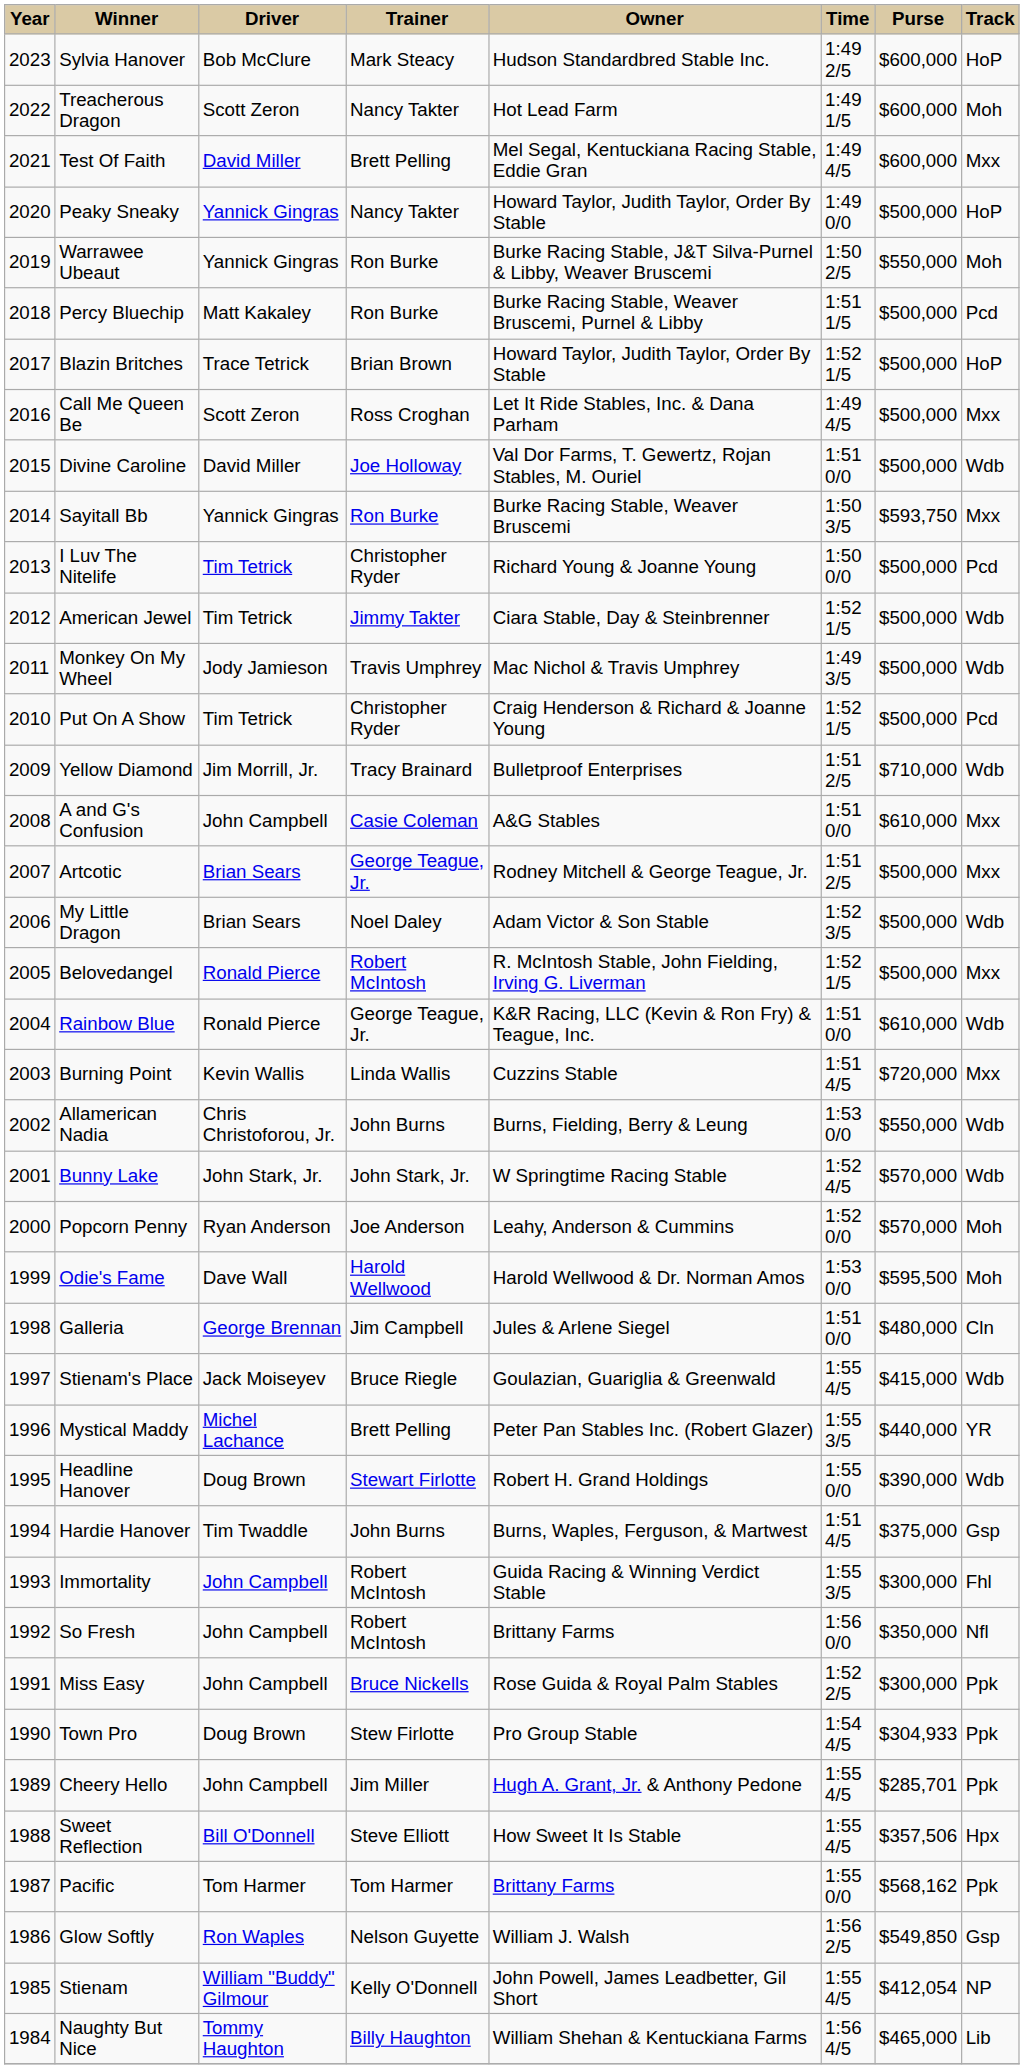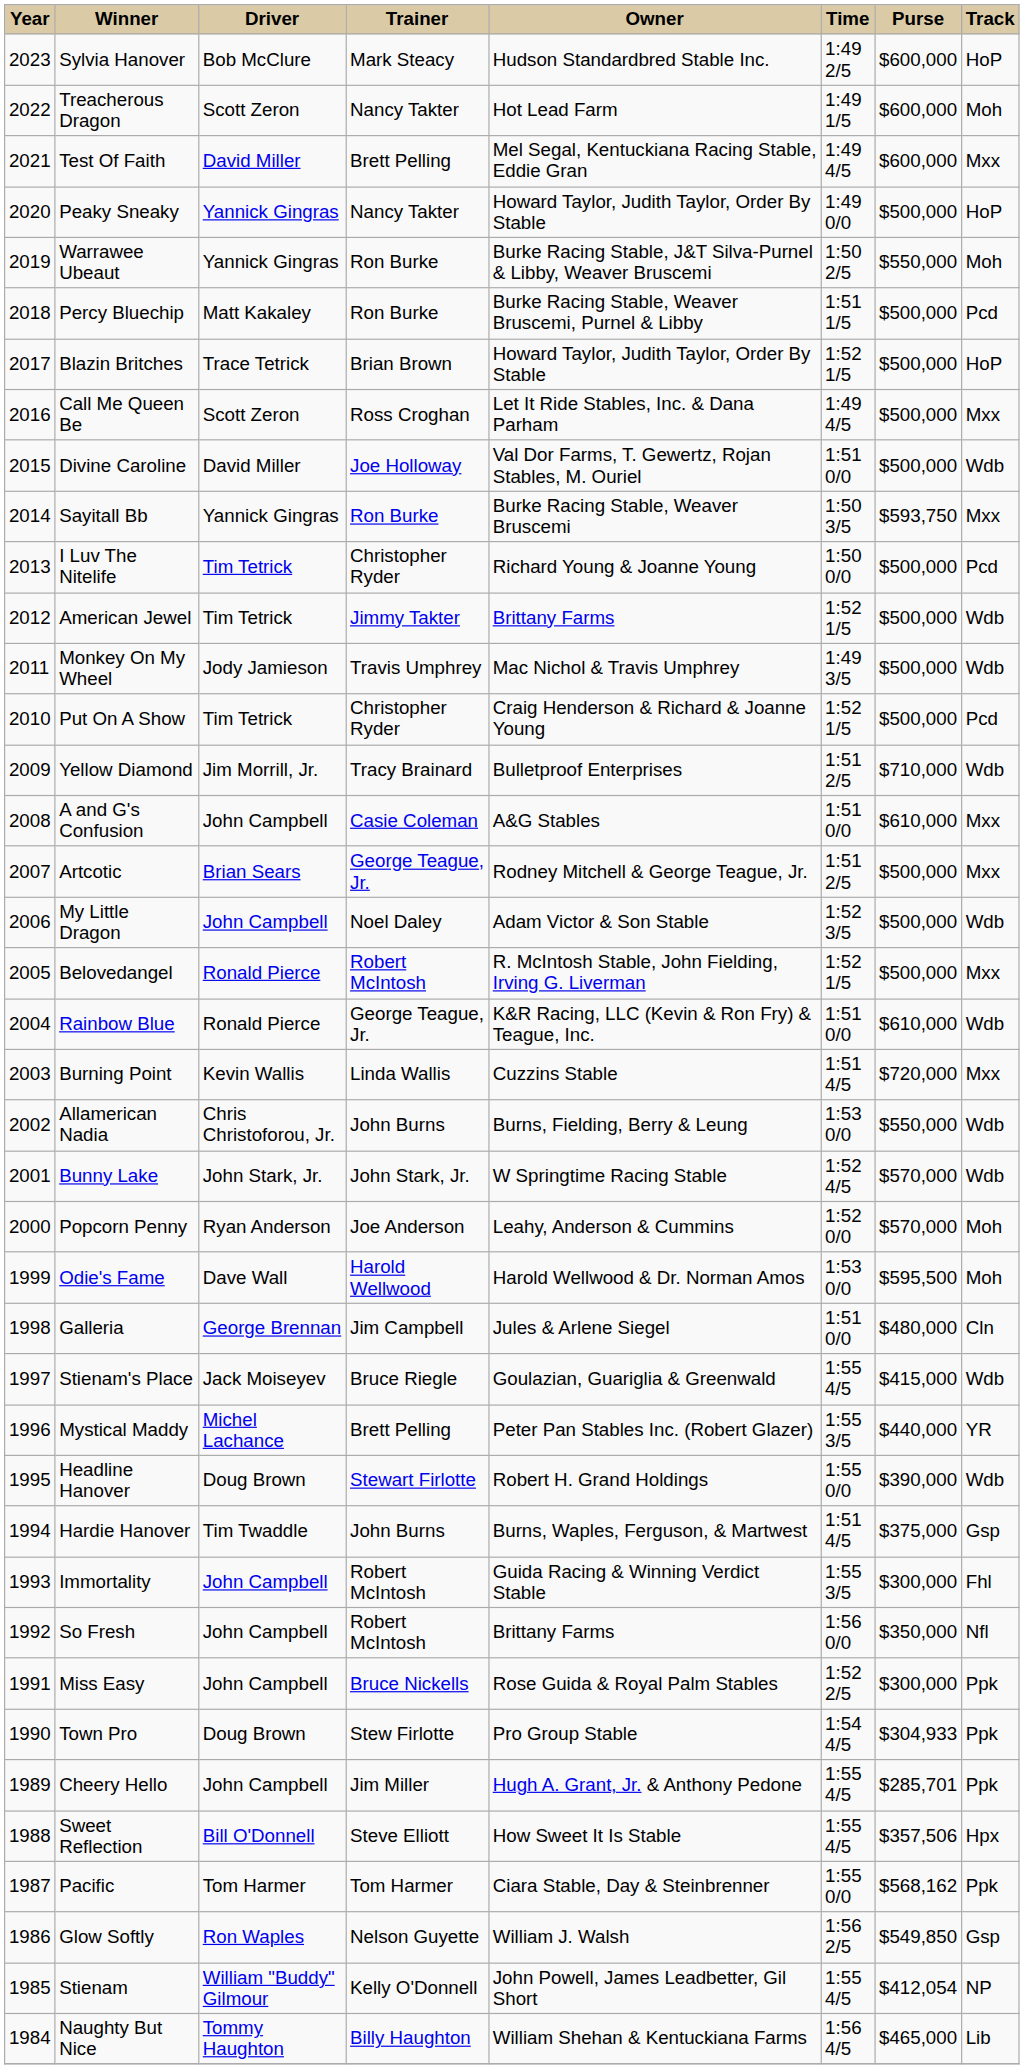 <table class="wikitable sortable">
 <tr>
 <th style="background-color:#DACAA5; width:30px">Year<br></th>
 <th style="background-color:#DACAA5; width:130px">Winner<br></th>
 <th style="background-color:#DACAA5; width:140px">Driver<br></th>
 <th style="background-color:#DACAA5; width:140px">Trainer<br></th>
 <th style="background-color:#DACAA5; width:420px">Owner<br></th>
 <th style="background-color:#DACAA5; width:40px">Time <br></th>
 <th style="background-color:#DACAA5; width:40px">Purse<br></th>
 <th style="background-color:#DACAA5; width:40px">Track<br></th>
 </tr>
 <tr>
 <td>2023</td>
 <td>Sylvia Hanover</td>
 <td>Bob McClure</td>
 <td>Mark Steacy</td>
 <td>Hudson Standardbred Stable Inc.</td>
 <td>1:49 2/5</td>
 <td>$600,000</td>
 <td>HoP</td>
 </tr>
 <tr>
 <td>2022</td>
 <td>Treacherous Dragon</td>
 <td>Scott Zeron</td>
 <td>Nancy Takter</td>
 <td>Hot Lead Farm</td>
 <td>1:49 1/5</td>
 <td>$600,000</td>
 <td>Moh</td>
 </tr>
 <tr>
 <td>2021</td>
 <td>Test Of Faith</td>
 <td><a href='#'>David Miller</a></td>
 <td>Brett Pelling</td>
 <td>Mel Segal, Kentuckiana Racing Stable, Eddie Gran</td>
 <td>1:49 4/5</td>
 <td>$600,000</td>
 <td>Mxx</td>
 </tr>
 <tr>
 <td>2020</td>
 <td>Peaky Sneaky</td>
 <td><a href='#'>Yannick Gingras</a></td>
 <td>Nancy Takter</td>
 <td>Howard Taylor, Judith Taylor, Order By Stable</td>
 <td>1:49 0/0</td>
 <td>$500,000</td>
 <td>HoP</td>
 </tr>
 <tr>
 <td>2019</td>
 <td>Warrawee Ubeaut</td>
 <td>Yannick Gingras</td>
 <td>Ron Burke</td>
 <td>Burke Racing Stable, J&T Silva-Purnel & Libby, Weaver Bruscemi</td>
 <td>1:50 2/5</td>
 <td>$550,000</td>
 <td>Moh</td>
 </tr>
 <tr>
 <td>2018</td>
 <td>Percy Bluechip</td>
 <td>Matt Kakaley</td>
 <td>Ron Burke</td>
 <td>Burke Racing Stable, Weaver Bruscemi, Purnel & Libby</td>
 <td>1:51 1/5</td>
 <td>$500,000</td>
 <td>Pcd</td>
 </tr>
 <tr>
 <td>2017</td>
 <td>Blazin Britches</td>
 <td>Trace Tetrick</td>
 <td>Brian Brown</td>
 <td>Howard Taylor, Judith Taylor, Order By Stable</td>
 <td>1:52 1/5</td>
 <td>$500,000</td>
 <td>HoP</td>
 </tr>
 <tr>
 <td>2016</td>
 <td>Call Me Queen Be</td>
 <td>Scott Zeron</td>
 <td>Ross Croghan</td>
 <td>Let It Ride Stables, Inc. & Dana Parham</td>
 <td>1:49 4/5</td>
 <td>$500,000</td>
 <td>Mxx</td>
 </tr>
 <tr>
 <td>2015</td>
 <td>Divine Caroline</td>
 <td>David Miller</td>
 <td><a href='#'>Joe Holloway</a></td>
 <td>Val Dor Farms, T. Gewertz, Rojan Stables, M. Ouriel</td>
 <td>1:51 0/0</td>
 <td>$500,000</td>
 <td>Wdb</td>
 </tr>
 <tr>
 <td>2014</td>
 <td>Sayitall Bb</td>
 <td>Yannick Gingras</td>
 <td><a href='#'>Ron Burke</a></td>
 <td>Burke Racing Stable, Weaver Bruscemi</td>
 <td>1:50 3/5</td>
 <td>$593,750</td>
 <td>Mxx</td>
 </tr>
 <tr>
 <td>2013</td>
 <td>I Luv The Nitelife</td>
 <td><a href='#'>Tim Tetrick</a></td>
 <td>Christopher Ryder</td>
 <td>Richard Young & Joanne Young</td>
 <td>1:50 0/0</td>
 <td>$500,000</td>
 <td>Pcd</td>
 </tr>
 <tr>
 <td>2012</td>
 <td>American Jewel</td>
 <td>Tim Tetrick</td>
 <td><a href='#'>Jimmy Takter</a></td>
-<td>Ciara Stable, Day & Steinbrenner</td>
+<td><a href='#'>Brittany Farms</a></td>
 <td>1:52 1/5</td>
 <td>$500,000</td>
 <td>Wdb</td>
 </tr>
 <tr>
 <td>2011</td>
 <td>Monkey On My Wheel</td>
 <td>Jody Jamieson</td>
 <td>Travis Umphrey</td>
 <td>Mac Nichol & Travis Umphrey</td>
 <td>1:49 3/5</td>
 <td>$500,000</td>
 <td>Wdb</td>
 </tr>
 <tr>
 <td>2010</td>
 <td>Put On A Show</td>
 <td>Tim Tetrick</td>
 <td>Christopher Ryder</td>
 <td>Craig Henderson & Richard & Joanne Young</td>
 <td>1:52 1/5</td>
 <td>$500,000</td>
 <td>Pcd</td>
 </tr>
 <tr>
 <td>2009</td>
 <td>Yellow Diamond</td>
 <td>Jim Morrill, Jr.</td>
 <td>Tracy Brainard</td>
 <td>Bulletproof Enterprises</td>
 <td>1:51 2/5</td>
 <td>$710,000</td>
 <td>Wdb</td>
 </tr>
 <tr>
 <td>2008</td>
 <td>A and G's Confusion</td>
 <td>John Campbell</td>
 <td><a href='#'>Casie Coleman</a></td>
 <td>A&G Stables</td>
 <td>1:51 0/0</td>
 <td>$610,000</td>
 <td>Mxx</td>
 </tr>
 <tr>
 <td>2007</td>
 <td>Artcotic</td>
 <td><a href='#'>Brian Sears</a></td>
 <td><a href='#'>George Teague, Jr.</a></td>
 <td>Rodney Mitchell & George Teague, Jr.</td>
 <td>1:51 2/5</td>
 <td>$500,000</td>
 <td>Mxx</td>
 </tr>
 <tr>
 <td>2006</td>
 <td>My Little Dragon</td>
-<td>Brian Sears</td>
+<td><a href='#'>John Campbell</a></td>
 <td>Noel Daley</td>
 <td>Adam Victor & Son Stable</td>
 <td>1:52 3/5</td>
 <td>$500,000</td>
 <td>Wdb</td>
 </tr>
 <tr>
 <td>2005</td>
 <td>Belovedangel</td>
 <td><a href='#'>Ronald Pierce</a></td>
 <td><a href='#'>Robert McIntosh</a></td>
 <td>R. McIntosh Stable, John Fielding, <a href='#'>Irving G. Liverman</a></td>
 <td>1:52 1/5</td>
 <td>$500,000</td>
 <td>Mxx</td>
 </tr>
 <tr>
 <td>2004</td>
 <td><a href='#'>Rainbow Blue</a></td>
 <td>Ronald Pierce</td>
 <td>George Teague, Jr.</td>
 <td>K&R Racing, LLC (Kevin & Ron Fry) & Teague, Inc.</td>
 <td>1:51 0/0</td>
 <td>$610,000</td>
 <td>Wdb</td>
 </tr>
 <tr>
 <td>2003</td>
 <td>Burning Point</td>
 <td>Kevin Wallis</td>
 <td>Linda Wallis</td>
 <td>Cuzzins Stable</td>
 <td>1:51 4/5</td>
 <td>$720,000</td>
 <td>Mxx</td>
 </tr>
 <tr>
 <td>2002</td>
 <td>Allamerican Nadia</td>
 <td>Chris Christoforou, Jr.</td>
 <td>John Burns</td>
 <td>Burns, Fielding, Berry & Leung</td>
 <td>1:53 0/0</td>
 <td>$550,000</td>
 <td>Wdb</td>
 </tr>
 <tr>
 <td>2001</td>
 <td><a href='#'>Bunny Lake</a></td>
 <td>John Stark, Jr.</td>
 <td>John Stark, Jr.</td>
 <td>W Springtime Racing Stable</td>
 <td>1:52 4/5</td>
 <td>$570,000</td>
 <td>Wdb</td>
 </tr>
 <tr>
 <td>2000</td>
 <td>Popcorn Penny</td>
 <td>Ryan Anderson</td>
 <td>Joe Anderson</td>
 <td>Leahy, Anderson & Cummins</td>
 <td>1:52 0/0</td>
 <td>$570,000</td>
 <td>Moh</td>
 </tr>
 <tr>
 <td>1999</td>
 <td><a href='#'>Odie's Fame</a></td>
 <td>Dave Wall</td>
 <td><a href='#'>Harold Wellwood</a></td>
 <td>Harold Wellwood & Dr. Norman Amos</td>
 <td>1:53 0/0</td>
 <td>$595,500</td>
 <td>Moh</td>
 </tr>
 <tr>
 <td>1998</td>
 <td>Galleria</td>
 <td><a href='#'>George Brennan</a></td>
 <td>Jim Campbell</td>
 <td>Jules & Arlene Siegel</td>
 <td>1:51 0/0</td>
 <td>$480,000</td>
 <td>Cln</td>
 </tr>
 <tr>
 <td>1997</td>
 <td>Stienam's Place</td>
 <td>Jack Moiseyev</td>
 <td>Bruce Riegle</td>
 <td>Goulazian, Guariglia & Greenwald</td>
 <td>1:55 4/5</td>
 <td>$415,000</td>
 <td>Wdb</td>
 </tr>
 <tr>
 <td>1996</td>
 <td>Mystical Maddy</td>
 <td><a href='#'>Michel Lachance</a></td>
 <td>Brett Pelling</td>
 <td>Peter Pan Stables Inc. (Robert Glazer)</td>
 <td>1:55 3/5</td>
 <td>$440,000</td>
 <td>YR</td>
 </tr>
 <tr>
 <td>1995</td>
 <td>Headline Hanover</td>
 <td>Doug Brown</td>
 <td><a href='#'>Stewart Firlotte</a></td>
 <td>Robert H. Grand Holdings</td>
 <td>1:55 0/0</td>
 <td>$390,000</td>
 <td>Wdb</td>
 </tr>
 <tr>
 <td>1994</td>
 <td>Hardie Hanover</td>
 <td>Tim Twaddle</td>
 <td>John Burns</td>
 <td>Burns, Waples, Ferguson, & Martwest</td>
 <td>1:51 4/5</td>
 <td>$375,000</td>
 <td>Gsp</td>
 </tr>
 <tr>
 <td>1993</td>
 <td>Immortality</td>
 <td><a href='#'>John Campbell</a></td>
 <td>Robert McIntosh</td>
 <td>Guida Racing & Winning Verdict Stable</td>
 <td>1:55 3/5</td>
 <td>$300,000</td>
 <td>Fhl</td>
 </tr>
 <tr>
 <td>1992</td>
 <td>So Fresh</td>
 <td>John Campbell</td>
 <td>Robert McIntosh</td>
 <td>Brittany Farms</td>
 <td>1:56 0/0</td>
 <td>$350,000</td>
 <td>Nfl</td>
 </tr>
 <tr>
 <td>1991</td>
 <td>Miss Easy</td>
 <td>John Campbell</td>
 <td><a href='#'>Bruce Nickells</a></td>
 <td>Rose Guida & Royal Palm Stables</td>
 <td>1:52 2/5</td>
 <td>$300,000</td>
 <td>Ppk</td>
 </tr>
 <tr>
 <td>1990</td>
 <td>Town Pro</td>
 <td>Doug Brown</td>
 <td>Stew Firlotte</td>
 <td>Pro Group Stable</td>
 <td>1:54 4/5</td>
 <td>$304,933</td>
 <td>Ppk</td>
 </tr>
 <tr>
 <td>1989</td>
 <td>Cheery Hello</td>
 <td>John Campbell</td>
 <td>Jim Miller</td>
 <td><a href='#'>Hugh A. Grant, Jr.</a> & Anthony Pedone</td>
 <td>1:55 4/5</td>
 <td>$285,701</td>
 <td>Ppk</td>
 </tr>
 <tr>
 <td>1988</td>
 <td>Sweet Reflection</td>
 <td><a href='#'>Bill O'Donnell</a></td>
 <td>Steve Elliott</td>
 <td>How Sweet It Is Stable</td>
 <td>1:55 4/5</td>
 <td>$357,506</td>
 <td>Hpx</td>
 </tr>
 <tr>
 <td>1987</td>
 <td>Pacific</td>
 <td>Tom Harmer</td>
 <td>Tom Harmer</td>
-<td><a href='#'>Brittany Farms</a></td>
+<td>Ciara Stable, Day & Steinbrenner</td>
 <td>1:55 0/0</td>
 <td>$568,162</td>
 <td>Ppk</td>
 </tr>
 <tr>
 <td>1986</td>
 <td>Glow Softly</td>
 <td><a href='#'>Ron Waples</a></td>
 <td>Nelson Guyette</td>
 <td>William J. Walsh</td>
 <td>1:56 2/5</td>
 <td>$549,850</td>
 <td>Gsp</td>
 </tr>
 <tr>
 <td>1985</td>
 <td>Stienam</td>
 <td><a href='#'>William "Buddy" Gilmour</a></td>
 <td>Kelly O'Donnell</td>
 <td>John Powell, James Leadbetter, Gil Short</td>
 <td>1:55 4/5</td>
 <td>$412,054</td>
 <td>NP</td>
 </tr>
 <tr>
 <td>1984</td>
 <td>Naughty But Nice</td>
 <td><a href='#'>Tommy Haughton</a></td>
 <td><a href='#'>Billy Haughton</a></td>
 <td>William Shehan & Kentuckiana Farms</td>
 <td>1:56 4/5</td>
 <td>$465,000</td>
 <td>Lib</td>
 </tr>
 <tr>
 </tr>
 </table>
